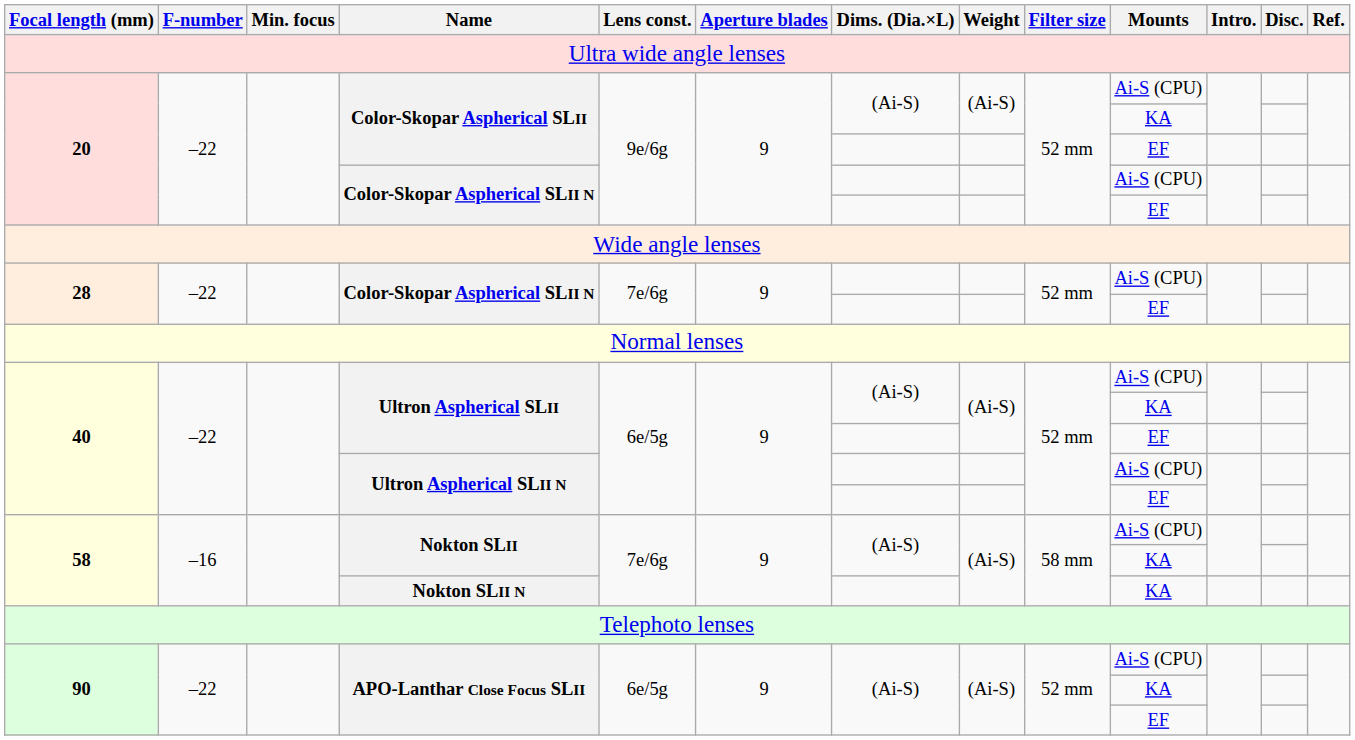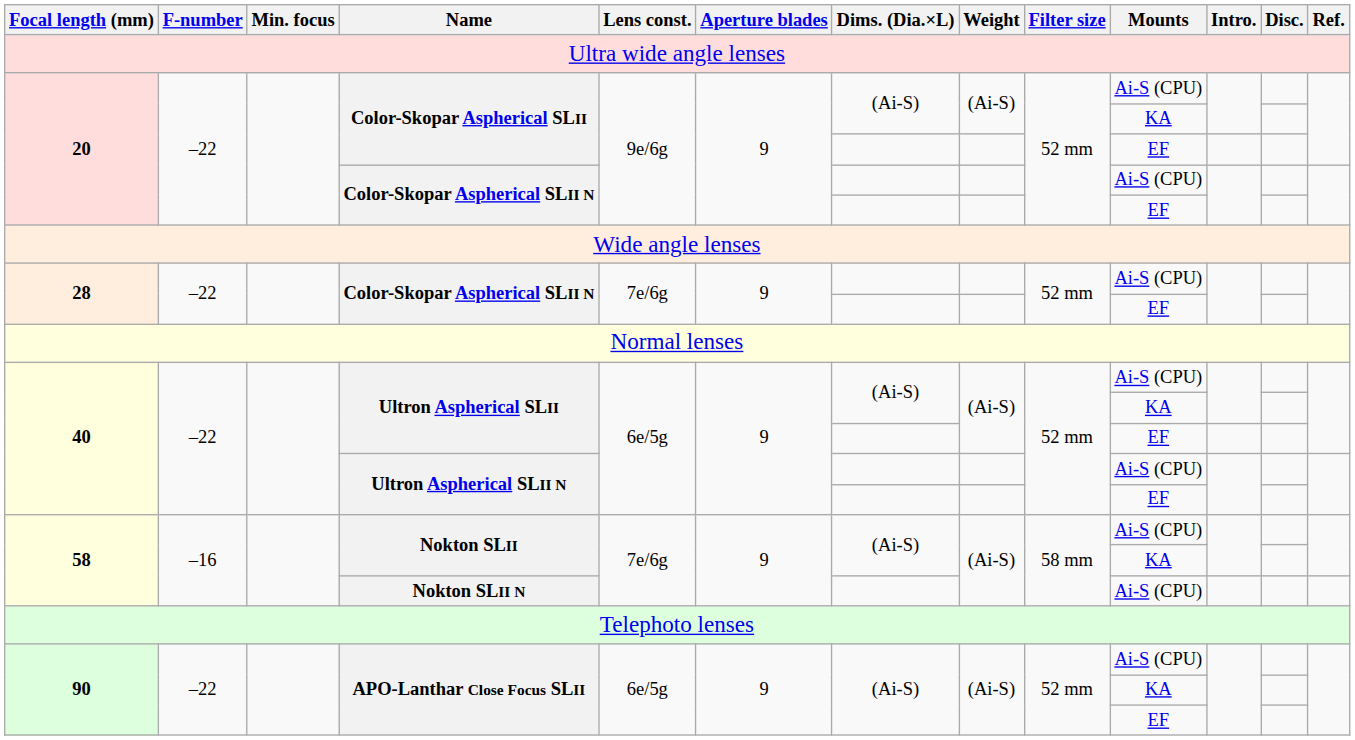 <table class="wikitable sortable" style="font-size:85%;text-align:center;">
 <tr>
 <th><a href='#'>Focal length</a> (mm)</th>
 <th><a href='#'>F-number</a></th>
 <th>Min. focus</th>
 <th>Name</th>
 <th>Lens const.</th>
 <th><a href='#'>Aperture blades</a></th>
 <th>Dims. (Dia.×L)</th>
 <th>Weight</th>
 <th><a href='#'>Filter size</a></th>
 <th>Mounts</th>
 <th>Intro.</th>
 <th>Disc.</th>
 <th class="unsortable">Ref.</th>
 </tr>
 <tr>
 <td colspan=14 style="background:#fdd;font-size:125%;" data-sort-value="zzz-10"><a href='#'>Ultra wide angle lenses</a></td>
 </tr>
 <tr>
 <th style="background:#fdd;" rowspan=5>20</th>
 <td rowspan=5>–22</td>
 <td rowspan=5></td>
 <th rowspan=3>Color-Skopar <a href='#'>Aspherical</a> SL<small>II</small></th>
 <td rowspan=5>9e/6g</td>
 <td rowspan=5>9</td>
 <td rowspan=2> (Ai-S)</td>
 <td rowspan=2> (Ai-S)</td>
 <td rowspan=5>52 mm</td>
 <td><a href='#'>Ai-S</a> (CPU)</td>
 <td rowspan=2></td>
 <td></td>
 <td rowspan=3></td>
 </tr>
 <tr>
 <td><a href='#'>KA</a></td>
 <td></td>
 </tr>
 <tr>
 <td></td>
 <td></td>
 <td><a href='#'>EF</a></td>
 <td></td>
 <td></td>
 </tr>
 <tr>
 <th rowspan=2>Color-Skopar <a href='#'>Aspherical</a> SL<small>II N</small></th>
 <td></td>
 <td></td>
 <td><a href='#'>Ai-S</a> (CPU)</td>
 <td rowspan=2></td>
 <td></td>
 <td rowspan=2></td>
 </tr>
 <tr>
 <td></td>
 <td></td>
 <td><a href='#'>EF</a></td>
 <td></td>
 </tr>
 <tr>
 <td colspan=14 style="background:#fed;font-size:125%;" data-sort-value="zzz-20"><a href='#'>Wide angle lenses</a></td>
 </tr>
 <tr>
 <th style="background:#fed;" rowspan=2>28</th>
 <td rowspan=2>–22</td>
 <td rowspan=2></td>
 <th rowspan=2>Color-Skopar <a href='#'>Aspherical</a> SL<small>II N</small></th>
 <td rowspan=2>7e/6g</td>
 <td rowspan=2>9</td>
 <td></td>
 <td></td>
 <td rowspan=2>52 mm</td>
 <td><a href='#'>Ai-S</a> (CPU)</td>
 <td rowspan=2></td>
 <td></td>
 <td rowspan=2></td>
 </tr>
 <tr>
 <td></td>
 <td></td>
 <td><a href='#'>EF</a></td>
 <td></td>
 </tr>
 <tr>
 <td colspan=14 style="background:#ffd;font-size:125%;" data-sort-value="zzz-30"><a href='#'>Normal lenses</a></td>
 </tr>
 <tr>
 <th style="background:#ffd;" rowspan=5>40</th>
 <td rowspan=5>–22</td>
 <td rowspan=5></td>
 <th rowspan=3>Ultron <a href='#'>Aspherical</a> SL<small>II</small></th>
 <td rowspan=5>6e/5g</td>
 <td rowspan=5>9</td>
 <td rowspan=2> (Ai-S)</td>
 <td rowspan=3> (Ai-S)</td>
 <td rowspan=5>52 mm</td>
 <td><a href='#'>Ai-S</a> (CPU)</td>
 <td rowspan=2></td>
 <td></td>
 <td rowspan=3></td>
 </tr>
 <tr>
 <td><a href='#'>KA</a></td>
 <td></td>
 </tr>
 <tr>
 <td></td>
 <td><a href='#'>EF</a></td>
 <td></td>
 <td></td>
 </tr>
 <tr>
 <th rowspan=2>Ultron <a href='#'>Aspherical</a> SL<small>II N</small></th>
 <td></td>
 <td></td>
 <td><a href='#'>Ai-S</a> (CPU)</td>
 <td rowspan=2></td>
 <td></td>
 <td rowspan=2></td>
 </tr>
 <tr>
 <td></td>
 <td></td>
 <td><a href='#'>EF</a></td>
 <td></td>
 </tr>
 <tr>
 <th style="background:#ffd;" rowspan=3>58</th>
 <td rowspan=3>–16</td>
 <td rowspan=3></td>
 <th rowspan=2>Nokton SL<small>II</small></th>
 <td rowspan=3>7e/6g</td>
 <td rowspan=3>9</td>
 <td rowspan=2> (Ai-S)</td>
 <td rowspan=3> (Ai-S)</td>
 <td rowspan=3>58 mm</td>
 <td><a href='#'>Ai-S</a> (CPU)</td>
 <td rowspan=2></td>
 <td></td>
 <td rowspan=2></td>
 </tr>
 <tr>
 <td><a href='#'>KA</a></td>
 <td></td>
 </tr>
 <tr>
 <th>Nokton SL<small>II N</small></th>
 <td></td>
-<td><a href='#'>KA</a></td>
+<td><a href='#'>Ai-S</a> (CPU)</td>
 <td></td>
 <td></td>
 <td></td>
 </tr>
 <tr>
 <td colspan=14 style="background:#dfd;font-size:125%;" data-sort-value="zzz-40"><a href='#'>Telephoto lenses</a></td>
 </tr>
 <tr>
 <th style="background:#dfd;" rowspan=3>90</th>
 <td rowspan=3>–22</td>
 <td rowspan=3></td>
 <th rowspan=3>APO-Lanthar <small>Close Focus</small> SL<small>II</small></th>
 <td rowspan=3>6e/5g</td>
 <td rowspan=3>9</td>
 <td rowspan=3> (Ai-S)</td>
 <td rowspan=3> (Ai-S)</td>
 <td rowspan=3>52 mm</td>
 <td><a href='#'>Ai-S</a> (CPU)</td>
 <td rowspan=3></td>
 <td></td>
 <td rowspan=3></td>
 </tr>
 <tr>
 <td><a href='#'>KA</a></td>
 <td></td>
 </tr>
 <tr>
 <td><a href='#'>EF</a></td>
 <td></td>
 </tr>
 </table>
